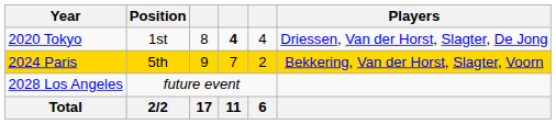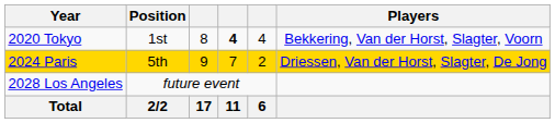 <table class="wikitable" style="text-align: center;">
 <tr>
 <th>Year</th>
 <th>Position</th>
 <th width=25px></th>
 <th width=25px></th>
 <th width=25px></th>
 <th>Players</th>
 </tr>
 <tr>
 <td style="text-align: left;"> <a href='#'>2020 Tokyo</a></td>
 <td>1st</td>
 <td>8</td>
 <td><strong>4</strong></td>
 <td>4</td>
-<td><a href='#'>Driessen</a>, <a href='#'>Van der Horst</a>, <a href='#'>Slagter</a>, <a href='#'>De Jong</a></td>
+<td><a href='#'>Bekkering</a>, <a href='#'>Van der Horst</a>,	<a href='#'>Slagter</a>, <a href='#'>Voorn</a></td>
 </tr>
 <tr bgcolor=gold>
 <td style="text-align: left;"> <a href='#'>2024 Paris</a></td>
 <td>5th</td>
 <td>9</td>
 <td>7</td>
 <td>2</td>
-<td><a href='#'>Bekkering</a>, <a href='#'>Van der Horst</a>,	<a href='#'>Slagter</a>, <a href='#'>Voorn</a></td>
+<td><a href='#'>Driessen</a>, <a href='#'>Van der Horst</a>, <a href='#'>Slagter</a>, <a href='#'>De Jong</a></td>
 </tr>
 <tr>
 <td> <a href='#'>2028 Los Angeles</a></td>
 <td colspan="4"><em>future event</em></td>
 <td></td>
 </tr>
 <tr>
 <th>Total</th>
 <th>2/2</th>
 <th>17</th>
 <th>11</th>
 <th>6</th>
 <th></th>
 </tr>
 </table>
